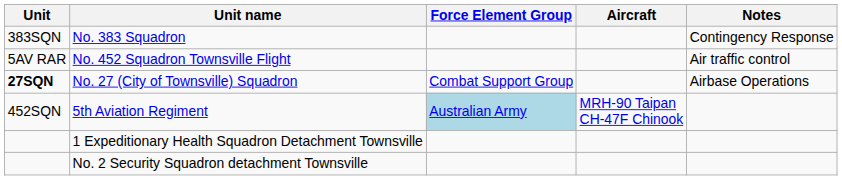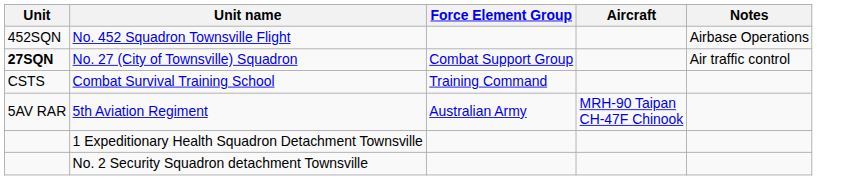 <table class="wikitable">
 <tr>
 <th>Unit</th>
 <th>Unit name</th>
 <th><a href='#'>Force Element Group</a></th>
 <th>Aircraft</th>
 <th>Notes</th>
 </tr>
 <tr>
-<td>383SQN</td>
-<td><a href='#'>No. 383 Squadron</a></td>
-<td></td>
-<td></td>
-<td>Contingency Response</td>
-</tr>
-<tr>
-<td>5AV RAR</td>
+<td>452SQN</td>
 <td><a href='#'>No. 452 Squadron Townsville Flight</a></td>
 <td></td>
 <td></td>
-<td>Air traffic control</td>
+<td>Airbase Operations</td>
 </tr>
 <tr>
 <td><strong>27SQN</strong></td>
 <td><a href='#'>No. 27 (City of Townsville) Squadron</a></td>
 <td><a href='#'>Combat Support Group</a></td>
 <td></td>
-<td>Airbase Operations</td>
+<td>Air traffic control</td>
 </tr>
 <tr>
-<td>452SQN</td>
+<td>CSTS</td>
+<td><a href='#'>Combat Survival Training School</a></td>
+<td><a href='#'>Training Command</a></td>
+<td></td>
+<td></td>
+</tr>
+<tr>
+<td>5AV RAR</td>
 <td><a href='#'>5th Aviation Regiment</a></td>
-<td style="background: lightblue;"><a href='#'>Australian Army</a></td>
+<td><a href='#'>Australian Army</a></td>
 <td><a href='#'>MRH-90 Taipan</a><br><a href='#'>CH-47F Chinook</a></td>
 <td></td>
 </tr>
 <tr>
 <td></td>
 <td>1 Expeditionary Health Squadron Detachment Townsville</td>
 <td></td>
 <td></td>
 <td></td>
 </tr>
 <tr>
 <td></td>
 <td>No. 2 Security Squadron detachment Townsville</td>
 <td></td>
 <td></td>
 <td></td>
 </tr>
 </table>
